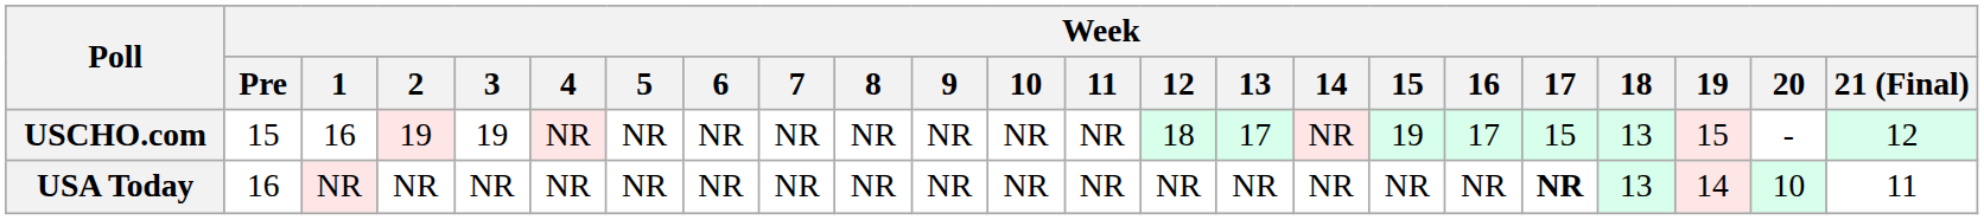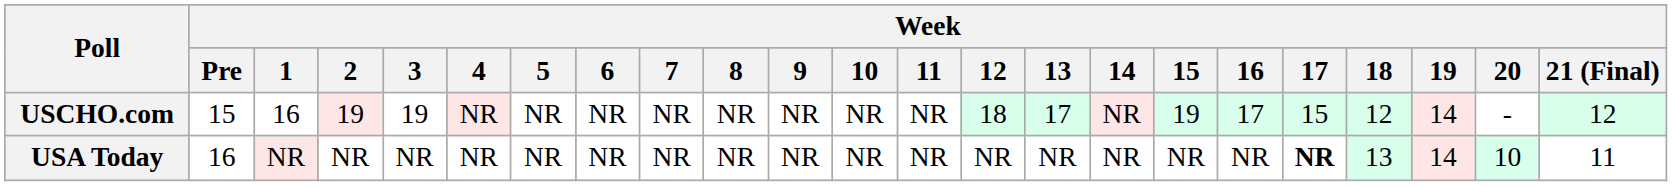 <table class="wikitable" style="white-space:nowrap;">
 <tr>
 <th scope="col" width="100" rowspan="2">Poll</th>
 <th colspan="25">Week</th>
 </tr>
 <tr>
 <th scope="col" width="30">Pre</th>
 <th scope="col" width="30">1</th>
 <th scope="col" width="30">2</th>
 <th scope="col" width="30">3</th>
 <th scope="col" width="30">4</th>
 <th scope="col" width="30">5</th>
 <th scope="col" width="30">6</th>
 <th scope="col" width="30">7</th>
 <th scope="col" width="30">8</th>
 <th scope="col" width="30">9</th>
 <th scope="col" width="30">10</th>
 <th scope="col" width="30">11</th>
 <th scope="col" width="30">12</th>
 <th scope="col" width="30">13</th>
 <th scope="col" width="30">14</th>
 <th scope="col" width="30">15</th>
 <th scope="col" width="30">16</th>
 <th scope="col" width="30">17</th>
 <th scope="col" width="30">18</th>
 <th scope="col" width="30">19</th>
 <th scope="col" width="30">20</th>
 <th scope="col" width="30">21 (Final)</th>
 </tr>
 <tr style="text-align:center;">
 <th>USCHO.com</th>
 <td bgcolor=FFFFFF>15</td>
 <td bgcolor=FFFFFF>16</td>
 <td bgcolor=FFE6E6>19</td>
 <td bgcolor=FFFFFF>19</td>
 <td bgcolor=FFE6E6>NR</td>
 <td bgcolor=FFFFFF>NR</td>
 <td bgcolor=FFFFFF>NR</td>
 <td bgcolor=FFFFFF>NR</td>
 <td bgcolor=FFFFFF>NR</td>
 <td bgcolor=FFFFFF>NR</td>
 <td bgcolor=FFFFFF>NR</td>
 <td bgcolor=FFFFFF>NR</td>
 <td bgcolor=D8FFEB>18</td>
 <td bgcolor=D8FFEB>17</td>
 <td bgcolor=FFE6E6>NR</td>
 <td bgcolor=D8FFEB>19</td>
 <td bgcolor=D8FFEB>17</td>
 <td bgcolor=D8FFEB>15</td>
-<td bgcolor=D8FFEB>13</td>
-<td bgcolor=FFE6E6>15</td>
+<td bgcolor=D8FFEB>12</td>
+<td bgcolor=FFE6E6>14</td>
 <td bgcolor=FFFFFF>-</td>
 <td bgcolor=D8FFEB>12</td>
 </tr>
 <tr style="text-align:center;">
 <th>USA Today</th>
 <td bgcolor=FFFFFF>16</td>
 <td bgcolor=FFE6E6>NR</td>
 <td bgcolor=FFFFFF>NR</td>
 <td bgcolor=FFFFFF>NR</td>
 <td bgcolor=FFFFFF>NR</td>
 <td bgcolor=FFFFFF>NR</td>
 <td bgcolor=FFFFFF>NR</td>
 <td bgcolor=FFFFFF>NR</td>
 <td bgcolor=FFFFFF>NR</td>
 <td bgcolor=FFFFFF>NR</td>
 <td bgcolor=FFFFFF>NR</td>
 <td bgcolor=FFFFFF>NR</td>
 <td bgcolor=FFFFFF>NR</td>
 <td bgcolor=FFFFFF>NR</td>
 <td bgcolor=FFFFFF>NR</td>
 <td bgcolor=FFFFFF>NR</td>
 <td bgcolor=FFFFFF>NR</td>
 <td bgcolor=FFFFFF><strong>NR</strong></td>
 <td bgcolor=D8FFEB>13</td>
 <td bgcolor=FFE6E6>14</td>
 <td bgcolor=D8FFEB>10</td>
 <td bgcolor=FFFFFF>11</td>
 </tr>
 </table>
